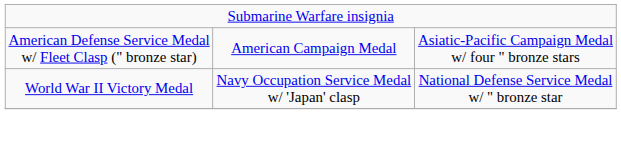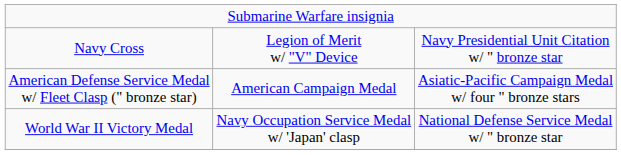 <table class="wikitable" style="margin:1em auto; text-align:center;">
 <tr>
 <td colspan="3"><a href='#'>Submarine Warfare insignia</a></td>
+</tr>
+<tr>
+<td><a href='#'>Navy Cross</a></td>
+<td><a href='#'>Legion of Merit</a><br>w/ <a href='#'>"V" Device</a></td>
+<td><a href='#'>Navy Presidential Unit Citation</a><br>w/ " <a href='#'>bronze star</a></td>
 </tr>
 <tr>
 <td><a href='#'>American Defense Service Medal</a><br>w/ <a href='#'>Fleet Clasp</a> (" bronze star)</td>
 <td><a href='#'>American Campaign Medal</a></td>
 <td><a href='#'>Asiatic-Pacific Campaign Medal</a><br>w/ four " bronze stars</td>
 </tr>
 <tr>
 <td><a href='#'>World War II Victory Medal</a></td>
 <td><a href='#'>Navy Occupation Service Medal</a><br>w/ 'Japan' clasp</td>
 <td><a href='#'>National Defense Service Medal</a><br>w/ " bronze star</td>
 </tr>
 <tr>
 </tr>
 </table>
